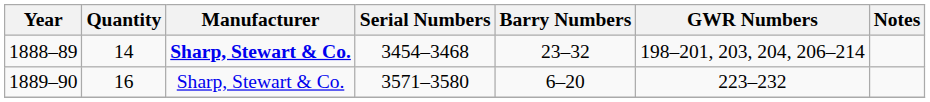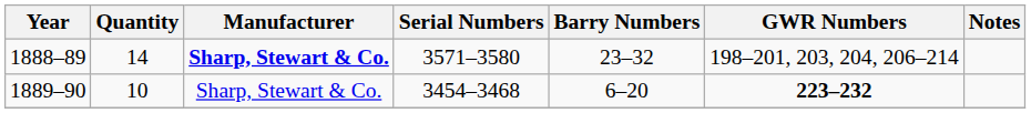 <table class="wikitable" style=text-align:center>
 <tr>
 <th>Year</th>
 <th>Quantity</th>
 <th>Manufacturer</th>
 <th>Serial Numbers</th>
 <th>Barry Numbers</th>
 <th>GWR Numbers</th>
 <th>Notes</th>
 </tr>
 <tr>
 <td>1888–89</td>
 <td>14</td>
 <td><strong><a href='#'>Sharp, Stewart & Co.</a></strong></td>
-<td>3454–3468</td>
+<td>3571–3580</td>
 <td>23–32</td>
 <td>198–201, 203, 204, 206–214</td>
 <td></td>
 </tr>
 <tr>
 <td>1889–90</td>
-<td>16</td>
+<td>10</td>
 <td><a href='#'>Sharp, Stewart & Co.</a></td>
-<td>3571–3580</td>
+<td>3454–3468</td>
 <td>6–20</td>
-<td>223–232</td>
+<td><strong>223–232</strong></td>
 <td></td>
 </tr>
 <tr>
 </tr>
 </table>
